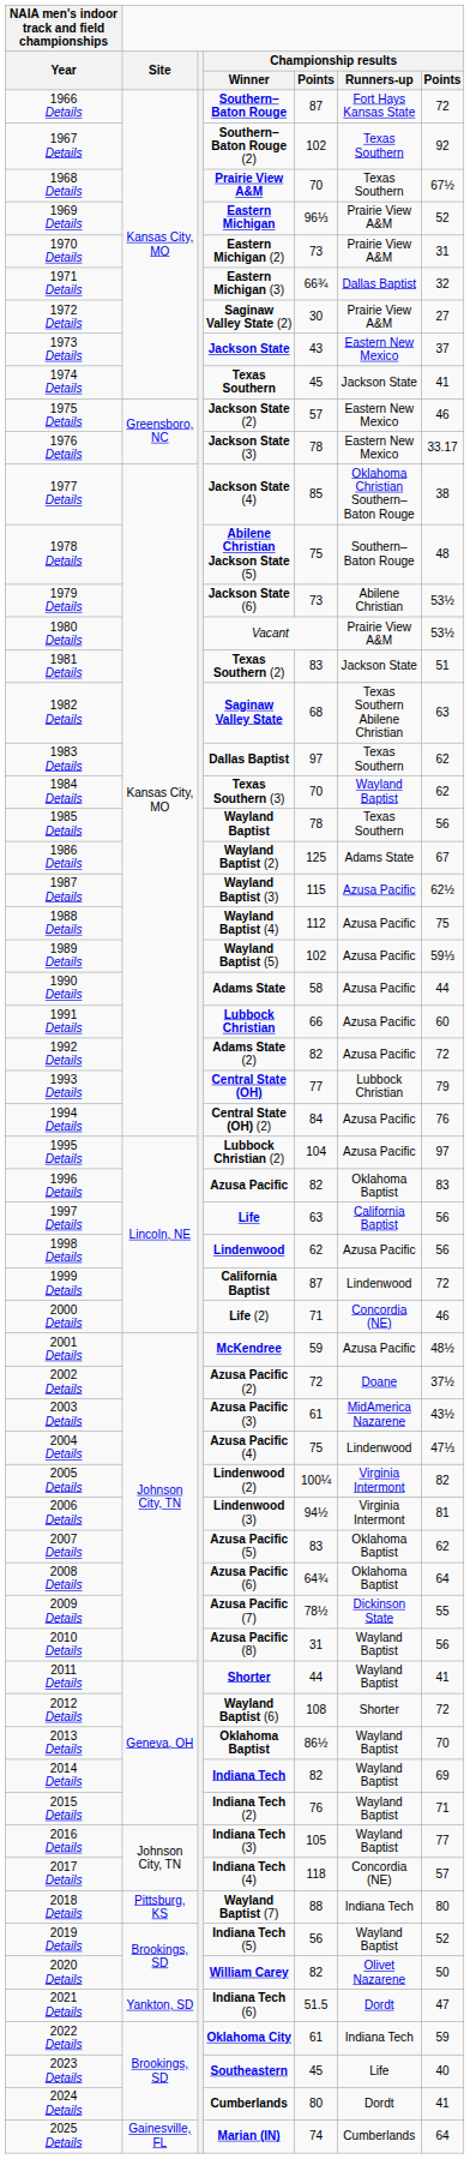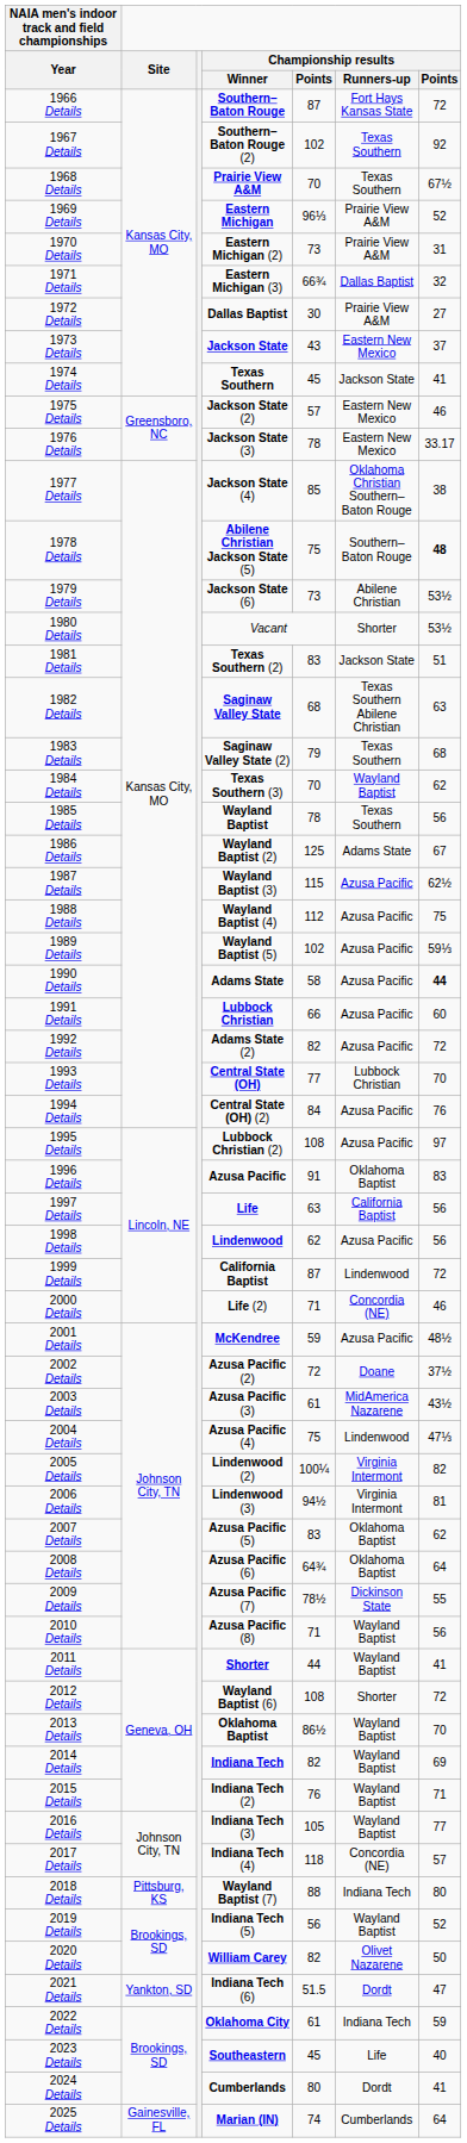 <table class="wikitable" style="text-align:center">
 <tr>
 <th style=>NAIA men's indoor track and field championships</th>
 </tr>
 <tr>
 <th rowspan="2">Year</th>
 <th rowspan="2">Site</th>
 <th rowspan="2"></th>
 <th colspan=4>Championship results</th>
 </tr>
 <tr>
 <th>Winner</th>
 <th>Points</th>
 <th>Runners-up</th>
 <th>Points</th>
 </tr>
 <tr>
 <td>1966 <br> <em><a href='#'>Details</a></em></td>
 <td rowspan="9"><a href='#'>Kansas City, MO</a></td>
 <th rowspan="60"></th>
 <td><strong><a href='#'>Southern–Baton Rouge</a></strong></td>
 <td>87</td>
 <td><a href='#'>Fort Hays Kansas State</a></td>
 <td>72</td>
 </tr>
 <tr>
 <td>1967 <br> <em><a href='#'>Details</a></em></td>
 <td><strong>Southern–Baton Rouge</strong> (2)</td>
 <td>102</td>
 <td><a href='#'>Texas Southern</a></td>
 <td>92</td>
 </tr>
 <tr>
 <td>1968 <br> <em><a href='#'>Details</a></em></td>
 <td><strong><a href='#'>Prairie View A&M</a></strong></td>
 <td>70</td>
 <td>Texas Southern</td>
 <td>67½</td>
 </tr>
 <tr>
 <td>1969 <br> <em><a href='#'>Details</a></em></td>
 <td><strong><a href='#'>Eastern Michigan</a></strong></td>
 <td>96⅓</td>
 <td>Prairie View A&M</td>
 <td>52</td>
 </tr>
 <tr>
 <td>1970 <br> <em><a href='#'>Details</a></em></td>
 <td><strong>Eastern Michigan</strong> (2)</td>
 <td>73</td>
 <td>Prairie View A&M</td>
 <td>31</td>
 </tr>
 <tr>
 <td>1971 <br> <em><a href='#'>Details</a></em></td>
 <td><strong>Eastern Michigan</strong> (3)</td>
 <td>66¾</td>
 <td><a href='#'>Dallas Baptist</a></td>
 <td>32</td>
 </tr>
 <tr>
 <td>1972 <br> <em><a href='#'>Details</a></em></td>
-<td><strong>Saginaw Valley State</strong> (2)</td>
+<td><strong>Dallas Baptist</strong></td>
 <td>30</td>
 <td>Prairie View A&M</td>
 <td>27</td>
 </tr>
 <tr>
 <td>1973 <br> <em><a href='#'>Details</a></em></td>
 <td><strong><a href='#'>Jackson State</a></strong></td>
 <td>43</td>
 <td><a href='#'>Eastern New Mexico</a></td>
 <td>37</td>
 </tr>
 <tr>
 <td>1974 <br> <em><a href='#'>Details</a></em></td>
 <td><strong>Texas Southern</strong></td>
 <td>45</td>
 <td>Jackson State</td>
 <td>41</td>
 </tr>
 <tr>
 <td>1975 <br> <em><a href='#'>Details</a></em></td>
 <td rowspan="2"><a href='#'>Greensboro, NC</a></td>
 <td><strong>Jackson State</strong> (2)</td>
 <td>57</td>
 <td>Eastern New Mexico</td>
 <td>46</td>
 </tr>
 <tr>
 <td>1976 <br> <em><a href='#'>Details</a></em></td>
 <td><strong>Jackson State</strong> (3)</td>
 <td>78</td>
 <td>Eastern New Mexico</td>
 <td>33.17</td>
 </tr>
 <tr>
 <td>1977 <br> <em><a href='#'>Details</a></em></td>
 <td rowspan="18">Kansas City, MO</td>
 <td><strong>Jackson State</strong> (4)</td>
 <td>85</td>
 <td><a href='#'>Oklahoma Christian</a><br>Southern–Baton Rouge</td>
 <td>38</td>
 </tr>
 <tr>
 <td>1978 <br> <em><a href='#'>Details</a></em></td>
 <td><strong><a href='#'>Abilene Christian</a></strong><br><strong>Jackson State</strong> (5)</td>
 <td>75</td>
 <td>Southern–Baton Rouge</td>
-<td>48</td>
+<td><strong>48</strong></td>
 </tr>
 <tr>
 <td>1979 <br> <em><a href='#'>Details</a></em></td>
 <td><strong>Jackson State</strong> (6)</td>
 <td>73</td>
 <td>Abilene Christian</td>
 <td>53½</td>
 </tr>
 <tr>
 <td>1980 <br> <em><a href='#'>Details</a></em></td>
 <td colspan="2"><em>Vacant</em></td>
-<td>Prairie View A&M</td>
+<td>Shorter</td>
 <td>53½</td>
 </tr>
 <tr>
 <td>1981 <br> <em><a href='#'>Details</a></em></td>
 <td><strong>Texas Southern</strong> (2)</td>
 <td>83</td>
 <td>Jackson State</td>
 <td>51</td>
 </tr>
 <tr>
 <td>1982 <br> <em><a href='#'>Details</a></em></td>
 <td><strong><a href='#'>Saginaw Valley State</a></strong></td>
 <td>68</td>
 <td>Texas Southern<br>Abilene Christian</td>
 <td>63</td>
 </tr>
 <tr>
 <td>1983 <br> <em><a href='#'>Details</a></em></td>
-<td><strong>Dallas Baptist</strong></td>
-<td>97</td>
+<td><strong>Saginaw Valley State</strong> (2)</td>
+<td>79</td>
 <td>Texas Southern</td>
-<td>62</td>
+<td>68</td>
 </tr>
 <tr>
 <td>1984 <br> <em><a href='#'>Details</a></em></td>
 <td><strong>Texas Southern</strong> (3)</td>
 <td>70</td>
 <td><a href='#'>Wayland Baptist</a></td>
 <td>62</td>
 </tr>
 <tr>
 <td>1985 <br> <em><a href='#'>Details</a></em></td>
 <td><strong>Wayland Baptist</strong></td>
 <td>78</td>
 <td>Texas Southern</td>
 <td>56</td>
 </tr>
 <tr>
 <td>1986 <br> <em><a href='#'>Details</a></em></td>
 <td><strong>Wayland Baptist</strong> (2)</td>
 <td>125</td>
 <td>Adams State</td>
 <td>67</td>
 </tr>
 <tr>
 <td>1987 <br> <em><a href='#'>Details</a></em></td>
 <td><strong>Wayland Baptist</strong> (3)</td>
 <td>115</td>
 <td><a href='#'>Azusa Pacific</a></td>
 <td>62½</td>
 </tr>
 <tr>
 <td>1988 <br> <em><a href='#'>Details</a></em></td>
 <td><strong>Wayland Baptist</strong> (4)</td>
 <td>112</td>
 <td>Azusa Pacific</td>
 <td>75</td>
 </tr>
 <tr>
 <td>1989 <br> <em><a href='#'>Details</a></em></td>
 <td><strong>Wayland Baptist</strong> (5)</td>
 <td>102</td>
 <td>Azusa Pacific</td>
 <td>59⅓</td>
 </tr>
 <tr>
 <td>1990 <br> <em><a href='#'>Details</a></em></td>
 <td><strong>Adams State</strong></td>
 <td>58</td>
 <td>Azusa Pacific</td>
-<td>44</td>
+<td><strong>44</strong></td>
 </tr>
 <tr>
 <td>1991 <br> <em><a href='#'>Details</a></em></td>
 <td><strong><a href='#'>Lubbock Christian</a></strong></td>
 <td>66</td>
 <td>Azusa Pacific</td>
 <td>60</td>
 </tr>
 <tr>
 <td>1992 <br> <em><a href='#'>Details</a></em></td>
 <td><strong>Adams State</strong> (2)</td>
 <td>82</td>
 <td>Azusa Pacific</td>
 <td>72</td>
 </tr>
 <tr>
 <td>1993 <br> <em><a href='#'>Details</a></em></td>
 <td><strong><a href='#'>Central State (OH)</a></strong></td>
 <td>77</td>
 <td>Lubbock Christian</td>
-<td>79</td>
+<td>70</td>
 </tr>
 <tr>
 <td>1994 <br> <em><a href='#'>Details</a></em></td>
 <td><strong>Central State (OH)</strong> (2)</td>
 <td>84</td>
 <td>Azusa Pacific</td>
 <td>76</td>
 </tr>
 <tr>
 <td>1995 <br> <em><a href='#'>Details</a></em></td>
 <td rowspan="6"><a href='#'>Lincoln, NE</a></td>
 <td><strong>Lubbock Christian</strong> (2)</td>
-<td>104</td>
+<td>108</td>
 <td>Azusa Pacific</td>
 <td>97</td>
 </tr>
 <tr>
 <td>1996 <br> <em><a href='#'>Details</a></em></td>
 <td><strong>Azusa Pacific</strong></td>
-<td>82</td>
+<td>91</td>
 <td>Oklahoma Baptist</td>
 <td>83</td>
 </tr>
 <tr>
 <td>1997 <br> <em><a href='#'>Details</a></em></td>
 <td><strong><a href='#'>Life</a></strong></td>
 <td>63</td>
 <td><a href='#'>California Baptist</a></td>
 <td>56</td>
 </tr>
 <tr>
 <td>1998 <br> <em><a href='#'>Details</a></em></td>
 <td><strong><a href='#'>Lindenwood</a></strong></td>
 <td>62</td>
 <td>Azusa Pacific</td>
 <td>56</td>
 </tr>
 <tr>
 <td>1999 <br> <em><a href='#'>Details</a></em></td>
 <td><strong>California Baptist</strong></td>
 <td>87</td>
 <td>Lindenwood</td>
 <td>72</td>
 </tr>
 <tr>
 <td>2000 <br> <em><a href='#'>Details</a></em></td>
 <td><strong>Life</strong> (2)</td>
 <td>71</td>
 <td><a href='#'>Concordia (NE)</a></td>
 <td>46</td>
 </tr>
 <tr>
 <td>2001 <br> <em><a href='#'>Details</a></em></td>
 <td rowspan="10"><a href='#'>Johnson City, TN</a></td>
 <td><strong><a href='#'>McKendree</a></strong></td>
 <td>59</td>
 <td>Azusa Pacific</td>
 <td>48½</td>
 </tr>
 <tr>
 <td>2002 <br> <em><a href='#'>Details</a></em></td>
 <td><strong>Azusa Pacific</strong> (2)</td>
 <td>72</td>
 <td><a href='#'>Doane</a></td>
 <td>37½</td>
 </tr>
 <tr>
 <td>2003 <br> <em><a href='#'>Details</a></em></td>
 <td><strong>Azusa Pacific</strong> (3)</td>
 <td>61</td>
 <td><a href='#'>MidAmerica Nazarene</a></td>
 <td>43½</td>
 </tr>
 <tr>
 <td>2004 <br> <em><a href='#'>Details</a></em></td>
 <td><strong>Azusa Pacific</strong> (4)</td>
 <td>75</td>
 <td>Lindenwood</td>
 <td>47⅓</td>
 </tr>
 <tr>
 <td>2005 <br> <em><a href='#'>Details</a></em></td>
 <td><strong>Lindenwood</strong> (2)</td>
 <td>100¼</td>
 <td><a href='#'>Virginia Intermont</a></td>
 <td>82</td>
 </tr>
 <tr>
 <td>2006 <br> <em><a href='#'>Details</a></em></td>
 <td><strong>Lindenwood</strong> (3)</td>
 <td>94½</td>
 <td>Virginia Intermont</td>
 <td>81</td>
 </tr>
 <tr>
 <td>2007 <br> <em><a href='#'>Details</a></em></td>
 <td><strong>Azusa Pacific</strong> (5)</td>
 <td>83</td>
 <td>Oklahoma Baptist</td>
 <td>62</td>
 </tr>
 <tr>
 <td>2008 <br> <em><a href='#'>Details</a></em></td>
 <td><strong>Azusa Pacific</strong> (6)</td>
 <td>64¾</td>
 <td>Oklahoma Baptist</td>
 <td>64</td>
 </tr>
 <tr>
 <td>2009 <br> <em><a href='#'>Details</a></em></td>
 <td><strong>Azusa Pacific</strong> (7)</td>
 <td>78½</td>
 <td><a href='#'>Dickinson State</a></td>
 <td>55</td>
 </tr>
 <tr>
 <td>2010 <br> <em><a href='#'>Details</a></em></td>
 <td><strong>Azusa Pacific</strong> (8)</td>
-<td>31</td>
+<td>71</td>
 <td>Wayland Baptist</td>
 <td>56</td>
 </tr>
 <tr>
 <td>2011 <br> <em><a href='#'>Details</a></em></td>
 <td rowspan="5"><a href='#'>Geneva, OH</a></td>
 <td><strong><a href='#'>Shorter</a></strong></td>
 <td>44</td>
 <td>Wayland Baptist</td>
 <td>41</td>
 </tr>
 <tr>
 <td>2012 <br> <em><a href='#'>Details</a></em></td>
 <td><strong>Wayland Baptist</strong> (6)</td>
 <td>108</td>
 <td>Shorter</td>
 <td>72</td>
 </tr>
 <tr>
 <td>2013 <br> <em><a href='#'>Details</a></em></td>
 <td><strong>Oklahoma Baptist</strong></td>
 <td>86½</td>
 <td>Wayland Baptist</td>
 <td>70</td>
 </tr>
 <tr>
 <td>2014 <br> <em><a href='#'>Details</a></em></td>
 <td><strong><a href='#'>Indiana Tech</a></strong></td>
 <td>82</td>
 <td>Wayland Baptist</td>
 <td>69</td>
 </tr>
 <tr>
 <td>2015 <br> <em><a href='#'>Details</a></em></td>
 <td><strong>Indiana Tech</strong> (2)</td>
 <td>76</td>
 <td>Wayland Baptist</td>
 <td>71</td>
 </tr>
 <tr>
 <td>2016 <br> <em><a href='#'>Details</a></em></td>
 <td rowspan="2">Johnson City, TN</td>
 <td><strong>Indiana Tech</strong> (3)</td>
 <td>105</td>
 <td>Wayland Baptist</td>
 <td>77</td>
 </tr>
 <tr>
 <td>2017 <br> <em><a href='#'>Details</a></em></td>
 <td><strong>Indiana Tech</strong> (4)</td>
 <td>118</td>
 <td>Concordia (NE)</td>
 <td>57</td>
 </tr>
 <tr>
 <td>2018 <br> <em><a href='#'>Details</a></em></td>
 <td rowspan="1"><a href='#'>Pittsburg, KS</a></td>
 <td><strong>Wayland Baptist</strong> (7)</td>
 <td>88</td>
 <td>Indiana Tech</td>
 <td>80</td>
 </tr>
 <tr>
 <td>2019 <br> <em><a href='#'>Details</a></em></td>
 <td rowspan="2"><a href='#'>Brookings, SD</a></td>
 <td><strong>Indiana Tech</strong> (5)</td>
 <td>56</td>
 <td>Wayland Baptist</td>
 <td>52</td>
 </tr>
 <tr>
 <td>2020 <br> <em><a href='#'>Details</a></em></td>
 <td><strong><a href='#'>William Carey</a></strong></td>
 <td>82</td>
 <td><a href='#'>Olivet Nazarene</a></td>
 <td>50</td>
 </tr>
 <tr>
 <td>2021 <br> <em><a href='#'>Details</a></em></td>
 <td rowspan="1"><a href='#'>Yankton, SD</a></td>
 <td><strong>Indiana Tech</strong> (6)</td>
 <td>51.5</td>
 <td><a href='#'>Dordt</a></td>
 <td>47</td>
 </tr>
 <tr>
 <td>2022 <br> <em><a href='#'>Details</a></em></td>
 <td rowspan="3"><a href='#'>Brookings, SD</a></td>
 <td><strong><a href='#'>Oklahoma City</a></strong></td>
 <td>61</td>
 <td>Indiana Tech</td>
 <td>59</td>
 </tr>
 <tr>
 <td>2023 <br> <em><a href='#'>Details</a></em></td>
 <td><strong><a href='#'>Southeastern</a></strong></td>
 <td>45</td>
 <td>Life</td>
 <td>40</td>
 </tr>
 <tr>
 <td>2024 <br> <em><a href='#'>Details</a></em></td>
 <td><strong>Cumberlands</strong></td>
 <td>80</td>
 <td>Dordt</td>
 <td>41</td>
 </tr>
 <tr>
 <td>2025 <br> <em><a href='#'>Details</a></em></td>
 <td><a href='#'>Gainesville, FL</a></td>
 <td><strong><a href='#'>Marian (IN)</a></strong></td>
 <td>74</td>
 <td>Cumberlands</td>
 <td>64</td>
 </tr>
 </table>
